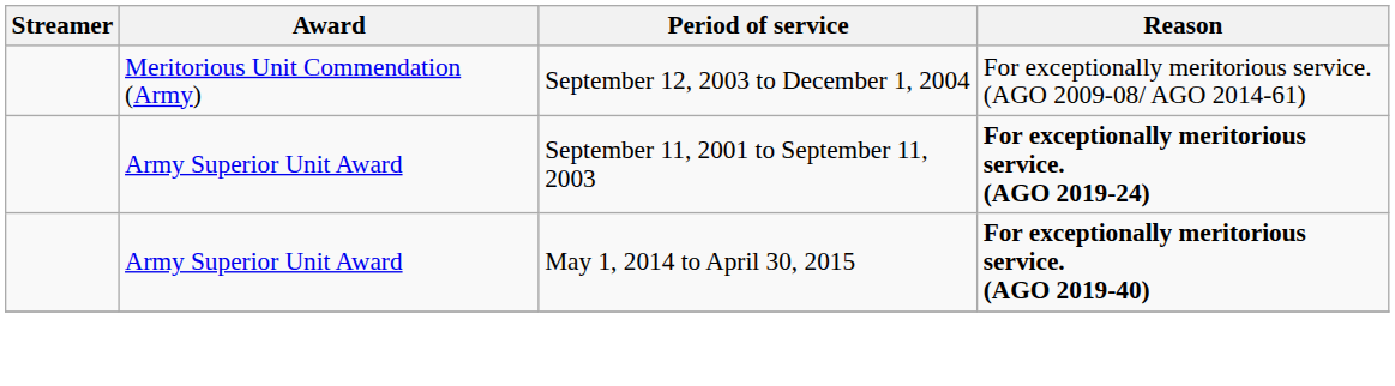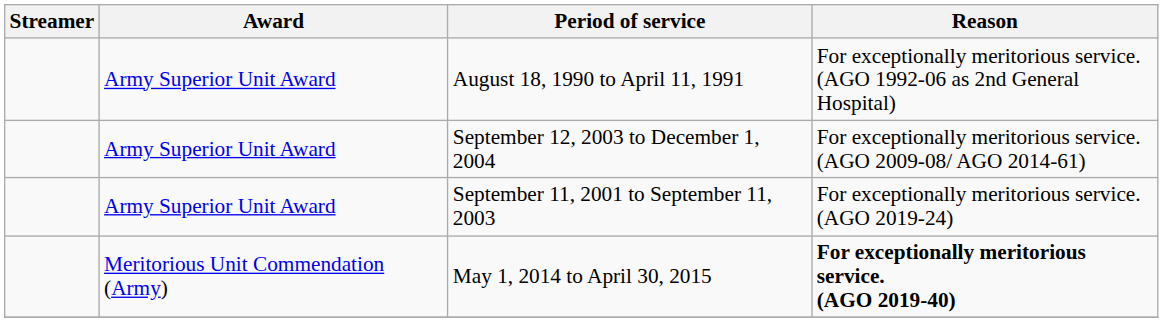 <table class=wikitable>
 <tr>
 <th>Streamer</th>
 <th>Award</th>
 <th>Period of service</th>
 <th>Reason</th>
 </tr>
 <tr>
 <td></td>
-<td><a href='#'>Meritorious Unit Commendation</a> (<a href='#'>Army</a>)</td>
+<td><a href='#'>Army Superior Unit Award</a></td>
+<td>August 18, 1990 to April 11, 1991</td>
+<td>For exceptionally meritorious service.<br>(AGO 1992-06 as 2nd General Hospital)</td>
+</tr>
+<tr>
+<td></td>
+<td><a href='#'>Army Superior Unit Award</a></td>
 <td>September 12, 2003 to December 1, 2004</td>
 <td>For exceptionally meritorious service.<br>(AGO 2009-08/ AGO 2014-61)</td>
 </tr>
 <tr>
 <td></td>
 <td><a href='#'>Army Superior Unit Award</a></td>
 <td>September 11, 2001 to September 11, 2003</td>
-<td><strong>For exceptionally meritorious service.<br>(AGO 2019-24)</strong></td>
+<td>For exceptionally meritorious service.<br>(AGO 2019-24)</td>
 </tr>
 <tr>
 <td></td>
-<td><a href='#'>Army Superior Unit Award</a></td>
+<td><a href='#'>Meritorious Unit Commendation</a> (<a href='#'>Army</a>)</td>
 <td>May 1, 2014 to April 30, 2015</td>
 <td><strong>For exceptionally meritorious service.<br>(AGO 2019-40)</strong></td>
 </tr>
 <tr>
 </tr>
 </table>
